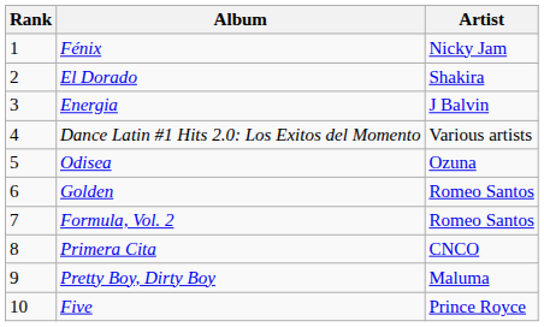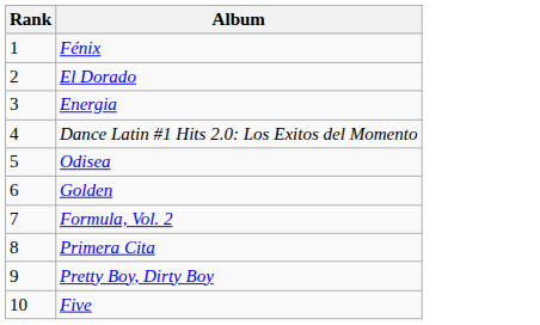 <table class="wikitable sortable">
 <tr>
 <th>Rank</th>
 <th>Album</th>
-<th>Artist</th>
 </tr>
 <tr>
 <td>1</td>
 <td><em><a href='#'>Fénix</a></em></td>
-<td><a href='#'>Nicky Jam</a></td>
 </tr>
 <tr>
 <td>2</td>
 <td><em><a href='#'>El Dorado</a></em></td>
-<td><a href='#'>Shakira</a></td>
 </tr>
 <tr>
 <td>3</td>
 <td><em><a href='#'>Energia</a></em></td>
-<td><a href='#'>J Balvin</a></td>
 </tr>
 <tr>
 <td>4</td>
 <td><em>Dance Latin #1 Hits 2.0: Los Exitos del Momento</em></td>
-<td>Various artists</td>
 </tr>
 <tr>
 <td>5</td>
 <td><em><a href='#'>Odisea</a></em></td>
-<td><a href='#'>Ozuna</a></td>
 </tr>
 <tr>
 <td>6</td>
 <td><em><a href='#'>Golden</a></em></td>
-<td><a href='#'>Romeo Santos</a></td>
 </tr>
 <tr>
 <td>7</td>
 <td><em><a href='#'>Formula, Vol. 2</a></em></td>
-<td><a href='#'>Romeo Santos</a></td>
 </tr>
 <tr>
 <td>8</td>
 <td><em><a href='#'>Primera Cita</a></em></td>
-<td><a href='#'>CNCO</a></td>
 </tr>
 <tr>
 <td>9</td>
 <td><em><a href='#'>Pretty Boy, Dirty Boy</a></em></td>
-<td><a href='#'>Maluma</a></td>
 </tr>
 <tr>
 <td>10</td>
 <td><em><a href='#'>Five</a></em></td>
-<td><a href='#'>Prince Royce</a></td>
 </tr>
 </table>
